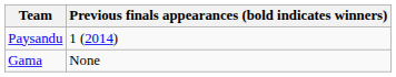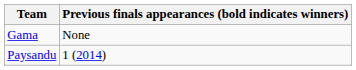 <table class="wikitable">
 <tr>
 <th>Team</th>
 <th>Previous finals appearances (bold indicates winners)</th>
 </tr>
 <tr>
+<td> <a href='#'>Gama</a></td>
+<td>None</td>
+</tr>
+<tr>
 <td> <a href='#'>Paysandu</a></td>
 <td>1 (<a href='#'>2014</a>)</td>
 </tr>
-<tr>
-<td> <a href='#'>Gama</a></td>
-<td>None</td>
-</tr>
 </table>
